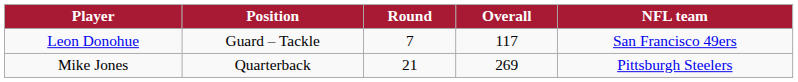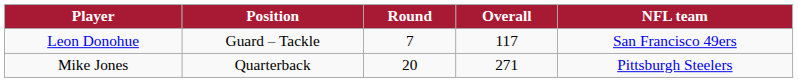 <table class="wikitable" width="65%">
 <tr align="center" style="background:#A81933;color:#FFFFFF;">
 <td><strong>Player</strong></td>
 <td><strong>Position</strong></td>
 <td><strong>Round</strong></td>
 <td><strong>Overall</strong></td>
 <td><strong>NFL team</strong></td>
 </tr>
 <tr align="center" bgcolor="">
 <td><a href='#'>Leon Donohue</a></td>
 <td>Guard – Tackle</td>
 <td>7</td>
 <td>117</td>
 <td><a href='#'>San Francisco 49ers</a></td>
 </tr>
 <tr align="center" bgcolor="">
 <td>Mike Jones</td>
 <td>Quarterback</td>
-<td>21</td>
-<td>269</td>
+<td>20</td>
+<td>271</td>
 <td><a href='#'>Pittsburgh Steelers</a></td>
 </tr>
 </table>
